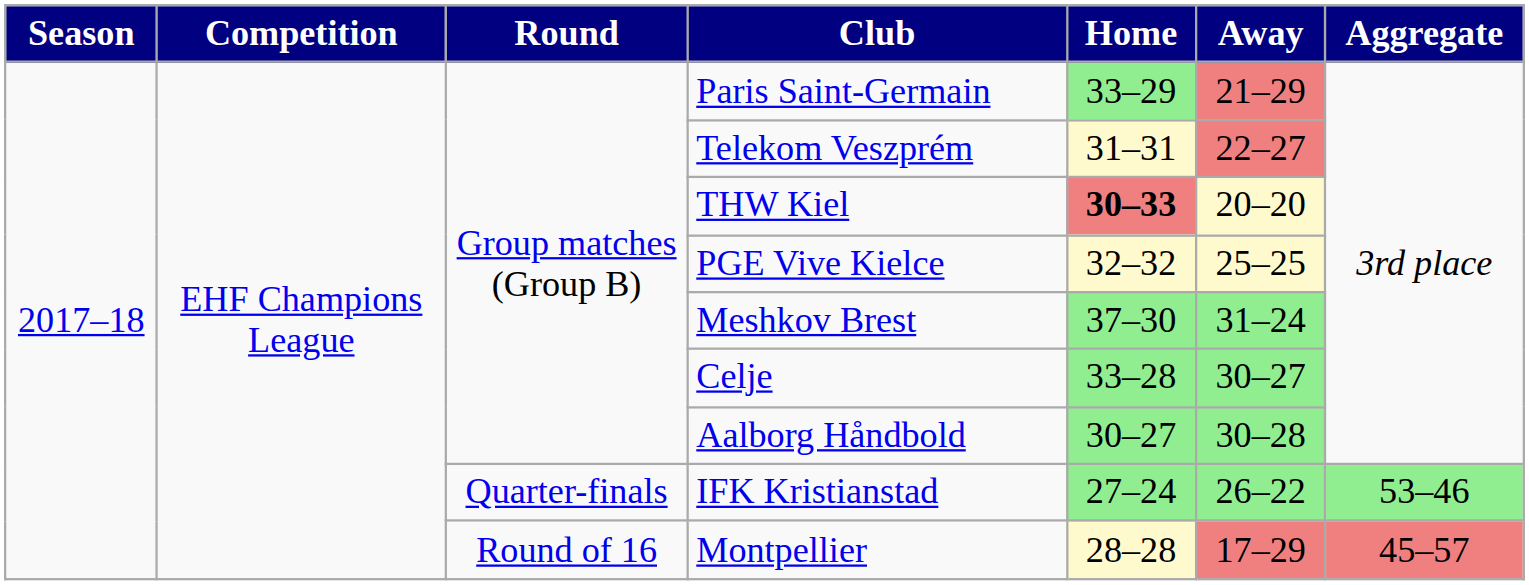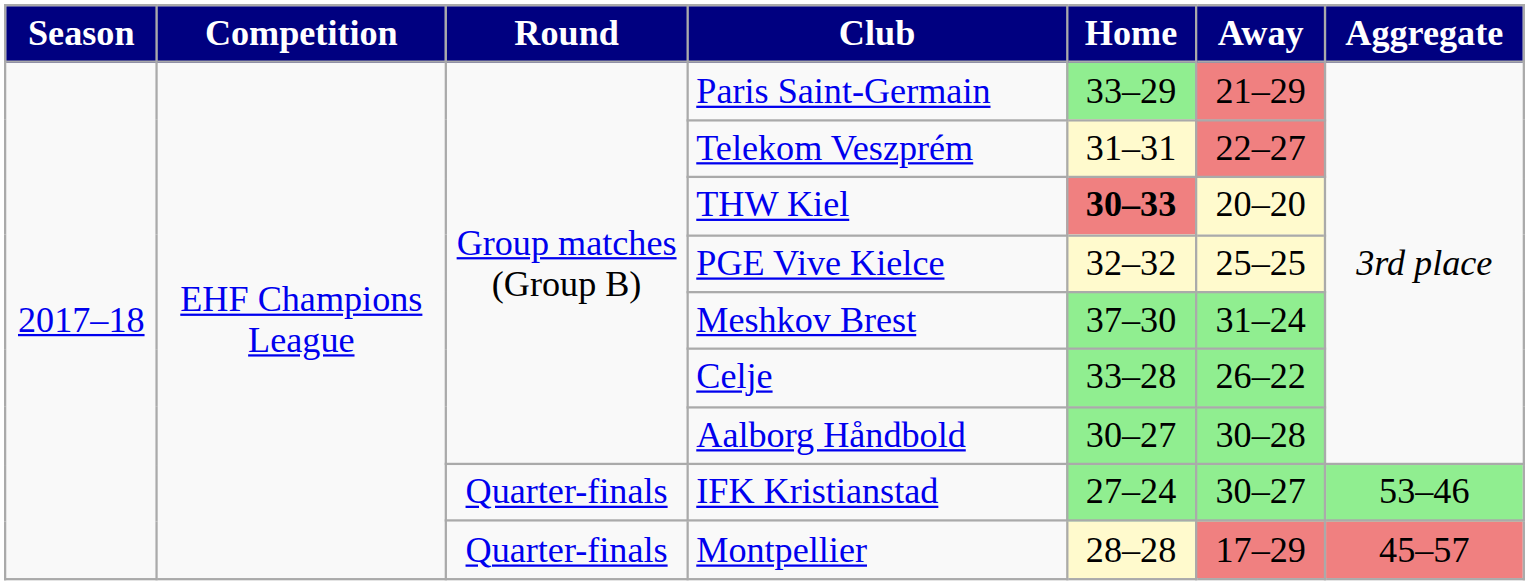 <table class="wikitable" style="text-align: center">
 <tr>
 <th style="color:#FFFFFF; background:#000080"; width=60>Season</th>
 <th style="color:#FFFFFF; background:#000080"; width=120>Competition</th>
 <th style="color:#FFFFFF; background:#000080"; width=100>Round</th>
 <th style="color:#FFFFFF; background:#000080"; width=160>Club</th>
 <th style="color:#FFFFFF; background:#000080"; width=50>Home</th>
 <th style="color:#FFFFFF; background:#000080"; width=50>Away</th>
 <th style="color:#FFFFFF; background:#000080"; width=80>Aggregate</th>
 </tr>
 <tr>
 <td rowspan="9"><a href='#'>2017–18</a></td>
 <td rowspan="9"><a href='#'>EHF Champions League</a></td>
 <td rowspan="7"><a href='#'>Group matches</a> (Group B)</td>
 <td style="text-align:left"> <a href='#'>Paris Saint-Germain</a></td>
 <td style="text-align:center; background:lightgreen;">33–29</td>
 <td style="text-align:center; background:lightcoral;">21–29</td>
 <td align=center rowspan=7><em>3rd place</em></td>
 </tr>
 <tr>
 <td style="text-align:left"> <a href='#'>Telekom Veszprém</a></td>
 <td style="text-align:center; background:lemonchiffon;">31–31</td>
 <td style="text-align:center; background:lightcoral;">22–27</td>
 </tr>
 <tr>
 <td style="text-align:left"> <a href='#'>THW Kiel</a></td>
 <td style="text-align:center; background:lightcoral;"><strong>30–33</strong></td>
 <td style="text-align:center; background:lemonchiffon;">20–20</td>
 </tr>
 <tr>
 <td style="text-align:left"> <a href='#'>PGE Vive Kielce</a></td>
 <td style="text-align:center; background:lemonchiffon;">32–32</td>
 <td style="text-align:center; background:lemonchiffon;">25–25</td>
 </tr>
 <tr>
 <td style="text-align:left"> <a href='#'>Meshkov Brest</a></td>
 <td style="text-align:center; background:lightgreen;">37–30</td>
 <td style="text-align:center; background:lightgreen;">31–24</td>
 </tr>
 <tr>
 <td style="text-align:left"> <a href='#'>Celje</a></td>
 <td style="text-align:center; background:lightgreen;">33–28</td>
-<td style="text-align:center; background:lightgreen;">30–27</td>
+<td style="text-align:center; background:lightgreen;">26–22</td>
 </tr>
 <tr>
 <td style="text-align:left"> <a href='#'>Aalborg Håndbold</a></td>
 <td style="text-align:center; background:lightgreen;">30–27</td>
 <td style="text-align:center; background:lightgreen;">30–28</td>
 </tr>
 <tr>
 <td><a href='#'>Quarter-finals</a></td>
 <td style="text-align:left"> <a href='#'>IFK Kristianstad</a></td>
 <td style="text-align:center; background:lightgreen;">27–24</td>
-<td style="text-align:center; background:lightgreen;">26–22</td>
+<td style="text-align:center; background:lightgreen;">30–27</td>
 <td style="text-align:center; background:lightgreen;">53–46</td>
 </tr>
 <tr>
-<td><a href='#'>Round of 16</a></td>
+<td><a href='#'>Quarter-finals</a></td>
 <td style="text-align:left"> <a href='#'>Montpellier</a></td>
 <td style="text-align:center; background:lemonchiffon;">28–28</td>
 <td style="text-align:center; background:lightcoral;">17–29</td>
 <td style="text-align:center; background:lightcoral;">45–57</td>
 </tr>
 </table>
